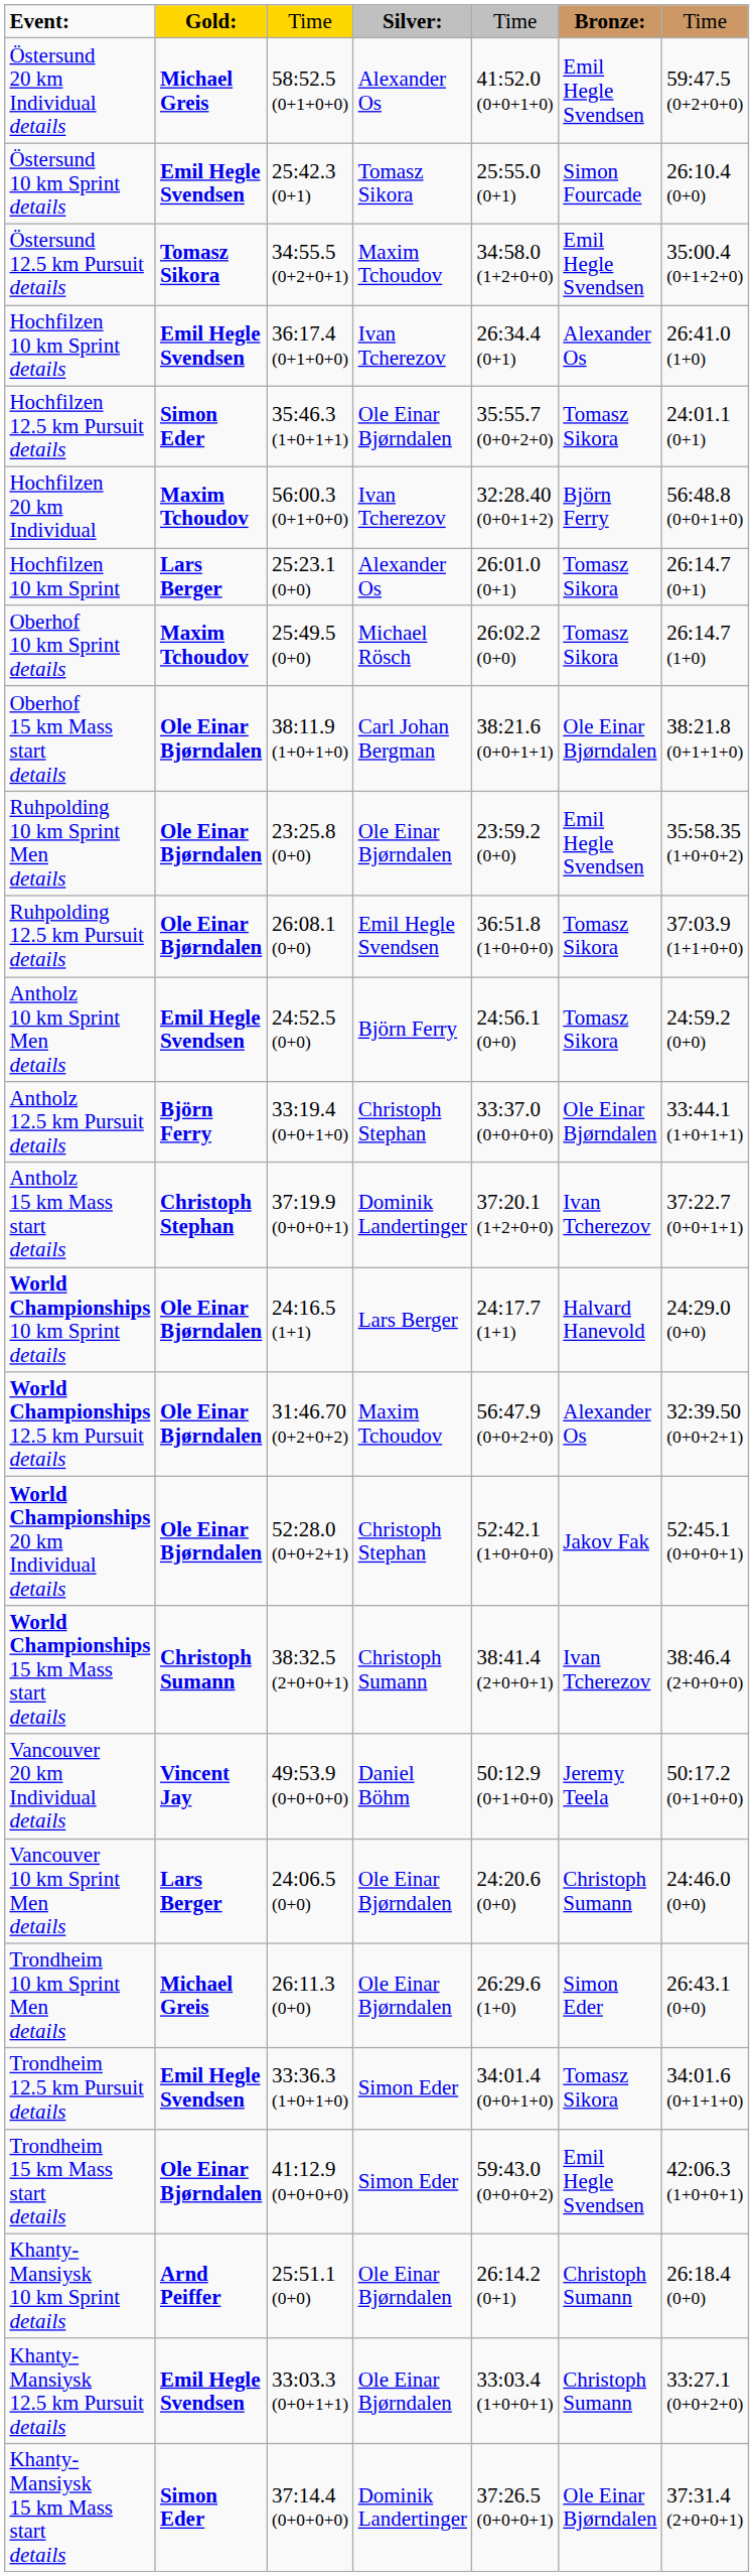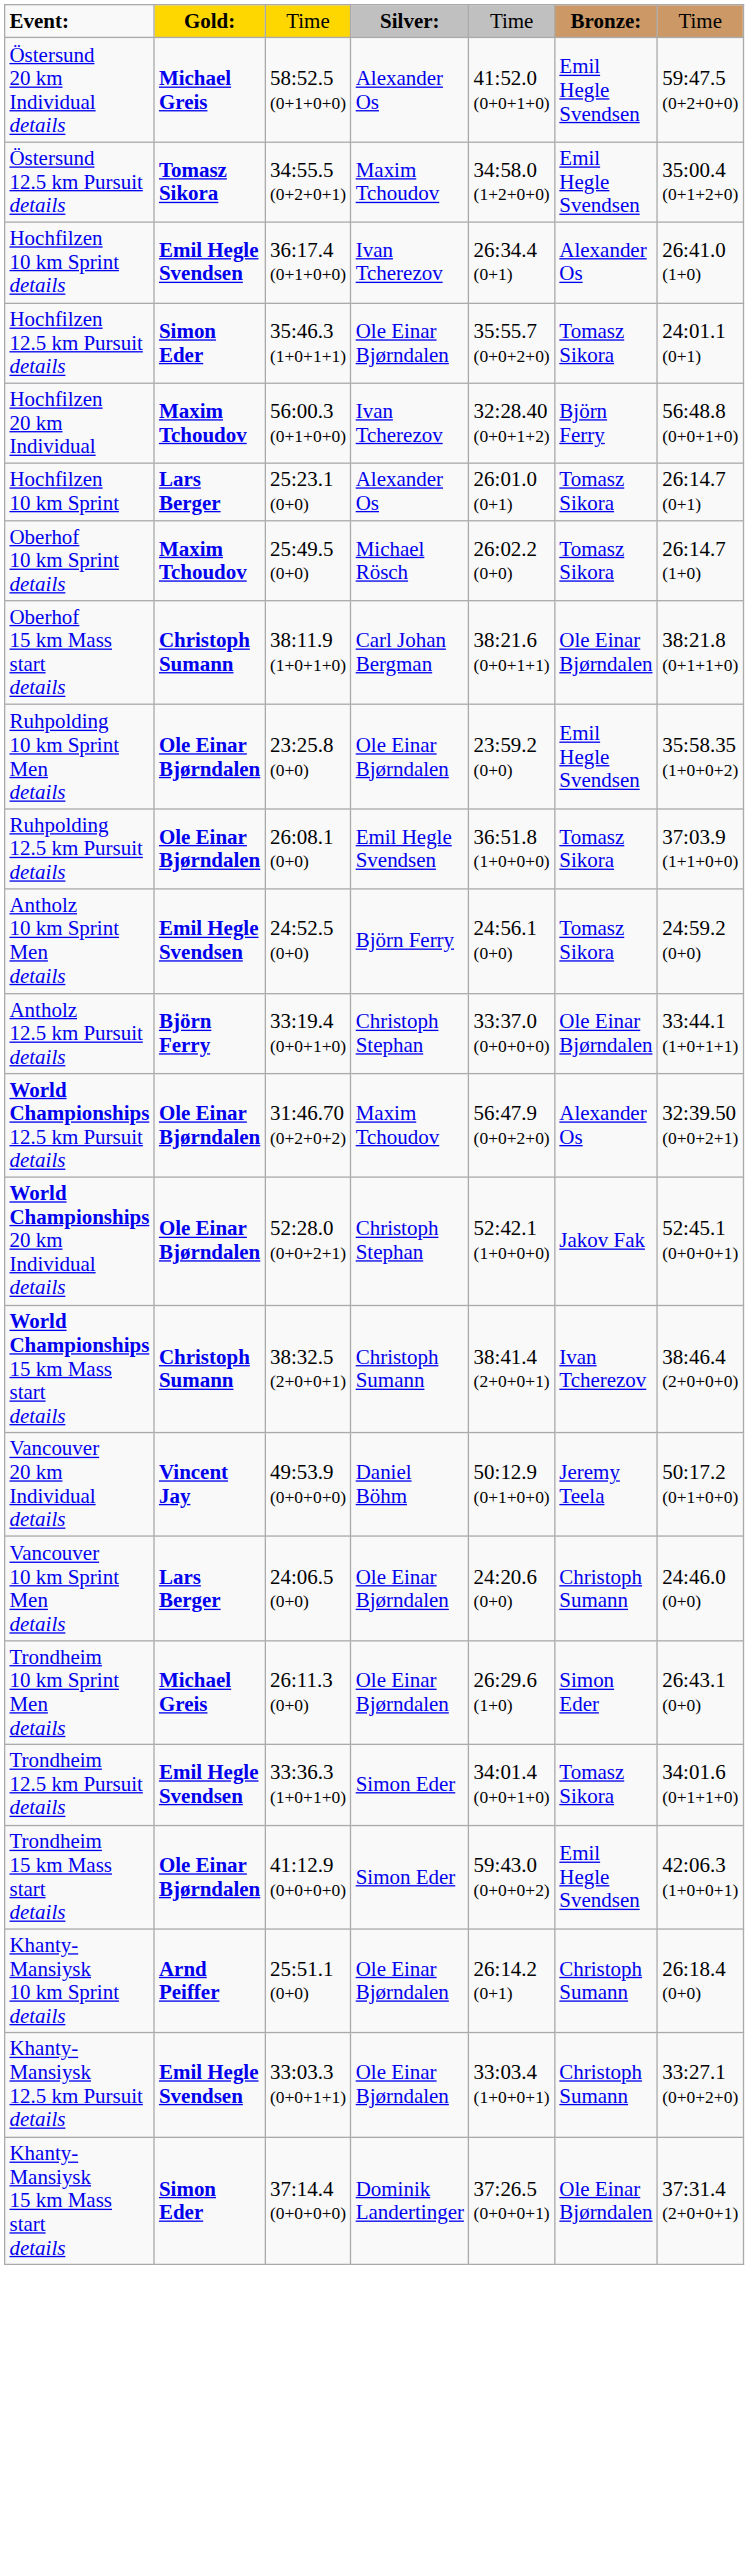 <table class="wikitable" width=85%>
 <tr>
 <td><strong>Event:</strong></td>
 <td style="text-align:center;background-color:gold;"><strong>Gold:</strong></td>
 <td style="text-align:center;background-color:gold;">Time</td>
 <td style="text-align:center;background-color:silver;"><strong>Silver:</strong></td>
 <td style="text-align:center;background-color:silver;">Time</td>
 <td style="text-align:center;background-color:#CC9966;"><strong>Bronze:</strong></td>
 <td style="text-align:center;background-color:#CC9966;">Time</td>
 </tr>
 <tr>
 <td><a href='#'>Östersund <br>20 km Individual</a><br><a href='#'><em>details</em></a></td>
 <td><strong><a href='#'>Michael Greis</a></strong><br><small></small></td>
 <td>58:52.5<br><small>(0+1+0+0)</small></td>
 <td><a href='#'>Alexander Os</a><br><small></small></td>
 <td>41:52.0<br><small>(0+0+1+0)</small></td>
 <td><a href='#'>Emil Hegle Svendsen</a><br><small></small></td>
 <td>59:47.5<br><small>(0+2+0+0)</small></td>
-</tr>
-<tr>
-<td><a href='#'>Östersund<br>10 km Sprint</a><br><a href='#'><em>details</em></a></td>
-<td><strong><a href='#'>Emil Hegle Svendsen</a></strong><br><small></small></td>
-<td>25:42.3<br><small>(0+1)</small></td>
-<td><a href='#'>Tomasz Sikora</a><br><small></small></td>
-<td>25:55.0<br><small>(0+1)</small></td>
-<td><a href='#'>Simon Fourcade</a><br><small></small></td>
-<td>26:10.4<br><small>(0+0)</small></td>
 </tr>
 <tr>
 <td><a href='#'>Östersund<br>12.5 km Pursuit</a><br><a href='#'><em>details</em></a></td>
 <td><strong><a href='#'>Tomasz Sikora</a></strong><br><small></small></td>
 <td>34:55.5<br><small>(0+2+0+1)</small></td>
 <td><a href='#'>Maxim Tchoudov</a><br><small></small></td>
 <td>34:58.0<br><small>(1+2+0+0)</small></td>
 <td><a href='#'>Emil Hegle Svendsen</a><br><small></small></td>
 <td>35:00.4<br><small>(0+1+2+0)</small></td>
 </tr>
 <tr>
 <td><a href='#'>Hochfilzen<br>10 km Sprint</a><br><a href='#'><em>details</em></a></td>
 <td><strong><a href='#'>Emil Hegle Svendsen</a></strong><br><small></small></td>
 <td>36:17.4<br><small>(0+1+0+0)</small></td>
 <td><a href='#'>Ivan Tcherezov</a><br><small></small></td>
 <td>26:34.4<br><small>(0+1)</small></td>
 <td><a href='#'>Alexander Os</a><br><small></small></td>
 <td>26:41.0<br><small>(1+0)</small></td>
 </tr>
 <tr>
 <td><a href='#'>Hochfilzen <br> 12.5 km Pursuit</a><br><a href='#'><em>details</em></a></td>
 <td><strong><a href='#'>Simon Eder</a></strong><br><small></small></td>
 <td>35:46.3<br><small>(1+0+1+1)</small></td>
 <td><a href='#'>Ole Einar Bjørndalen</a><br><small></small></td>
 <td>35:55.7<br><small>(0+0+2+0)</small></td>
 <td><a href='#'>Tomasz Sikora</a><br><small></small></td>
 <td>24:01.1<br><small>(0+1)</small></td>
 </tr>
 <tr>
 <td><a href='#'>Hochfilzen<br>20 km Individual</a><br></td>
 <td><strong><a href='#'>Maxim Tchoudov</a></strong><br><small></small></td>
 <td>56:00.3 <br><small>(0+1+0+0)</small></td>
 <td><a href='#'>Ivan Tcherezov</a><br><small></small></td>
 <td>32:28.40<br><small>(0+0+1+2)</small></td>
 <td><a href='#'>Björn Ferry</a><br><small></small></td>
 <td>56:48.8<br><small>(0+0+1+0)</small></td>
 </tr>
 <tr>
 <td><a href='#'>Hochfilzen<br>10 km Sprint</a><br></td>
 <td><strong><a href='#'>Lars Berger</a></strong><br><small></small></td>
 <td>25:23.1<br><small>(0+0)</small></td>
 <td><a href='#'>Alexander Os</a><br><small></small></td>
 <td>26:01.0<br><small>(0+1)</small></td>
 <td><a href='#'>Tomasz Sikora</a><br><small></small></td>
 <td>26:14.7<br><small>(0+1)</small></td>
 </tr>
 <tr>
 <td><a href='#'>Oberhof<br>10 km Sprint</a><br><a href='#'><em>details</em></a></td>
 <td><strong><a href='#'>Maxim Tchoudov</a></strong><br><small></small></td>
 <td>25:49.5<br><small>(0+0)</small></td>
 <td><a href='#'>Michael Rösch</a><br><small></small></td>
 <td>26:02.2<br><small>(0+0)</small></td>
 <td><a href='#'>Tomasz Sikora</a><br><small></small></td>
 <td>26:14.7<br><small>(1+0)</small></td>
 </tr>
 <tr>
 <td><a href='#'>Oberhof<br>15 km Mass start</a><br><a href='#'><em>details</em></a></td>
-<td><strong><a href='#'>Ole Einar Bjørndalen</a></strong><br><small></small></td>
+<td><strong><a href='#'>Christoph Sumann</a></strong><br><small></small></td>
 <td>38:11.9<br><small>(1+0+1+0)</small></td>
 <td><a href='#'>Carl Johan Bergman</a><br><small></small></td>
 <td>38:21.6<br><small>(0+0+1+1)</small></td>
 <td><a href='#'>Ole Einar Bjørndalen</a><br><small></small></td>
 <td>38:21.8<br><small>(0+1+1+0)</small></td>
 </tr>
 <tr>
 <td><a href='#'>Ruhpolding<br>10 km Sprint Men</a><br><a href='#'><em>details</em></a></td>
 <td><strong><a href='#'>Ole Einar Bjørndalen</a></strong><br><small></small></td>
 <td>23:25.8<br><small>(0+0)</small></td>
 <td><a href='#'>Ole Einar Bjørndalen</a><br><small></small></td>
 <td>23:59.2<br><small>(0+0)</small></td>
 <td><a href='#'>Emil Hegle Svendsen</a><br><small></small></td>
 <td>35:58.35<br><small>(1+0+0+2)</small></td>
 </tr>
 <tr>
 <td><a href='#'>Ruhpolding<br>12.5 km Pursuit</a><br><a href='#'><em>details</em></a></td>
 <td><strong><a href='#'>Ole Einar Bjørndalen</a></strong><br><small></small></td>
 <td>26:08.1<br><small>(0+0)</small></td>
 <td><a href='#'>Emil Hegle Svendsen</a><br><small></small></td>
 <td>36:51.8<br><small>(1+0+0+0)</small></td>
 <td><a href='#'>Tomasz Sikora</a><br><small></small></td>
 <td>37:03.9<br><small>(1+1+0+0)</small></td>
 </tr>
 <tr>
 <td><a href='#'>Antholz<br>10 km Sprint Men</a><br><a href='#'><em>details</em></a></td>
 <td><strong><a href='#'>Emil Hegle Svendsen</a><br><small></small></strong></td>
 <td>24:52.5<br><small>(0+0)</small></td>
 <td><a href='#'>Björn Ferry</a><br><small></small></td>
 <td>24:56.1<br><small>(0+0)</small></td>
 <td><a href='#'>Tomasz Sikora</a><br><small></small></td>
 <td>24:59.2<br><small>(0+0)</small></td>
 </tr>
 <tr>
 <td><a href='#'>Antholz<br>12.5 km Pursuit</a><br><a href='#'><em>details</em></a></td>
 <td><strong><a href='#'>Björn Ferry</a></strong><br><small></small></td>
 <td>33:19.4<br><small>(0+0+1+0)</small></td>
 <td><a href='#'>Christoph Stephan</a><br><small></small></td>
 <td>33:37.0<br><small>(0+0+0+0)</small></td>
 <td><a href='#'>Ole Einar Bjørndalen</a><br><small></small></td>
 <td>33:44.1<br><small>(1+0+1+1)</small></td>
-</tr>
-<tr>
-<td><a href='#'>Antholz<br>15 km Mass start</a><br><a href='#'><em>details</em></a></td>
-<td><strong><a href='#'>Christoph Stephan</a></strong><br><small></small></td>
-<td>37:19.9<br><small>(0+0+0+1)</small></td>
-<td><a href='#'>Dominik Landertinger</a><br><small></small></td>
-<td>37:20.1<br><small>(1+2+0+0)</small></td>
-<td><a href='#'>Ivan Tcherezov</a><br><small></small></td>
-<td>37:22.7<br><small>(0+0+1+1)</small></td>
-</tr>
-<tr>
-<td><a href='#'><strong>World Championships</strong><br>10 km Sprint</a><br><a href='#'><em>details</em></a></td>
-<td><strong><a href='#'>Ole Einar Bjørndalen</a><br><small></small></strong></td>
-<td>24:16.5<br><small>(1+1)</small></td>
-<td><a href='#'>Lars Berger</a><br><small></small></td>
-<td>24:17.7<br><small>(1+1)</small></td>
-<td><a href='#'>Halvard Hanevold</a><br><small></small></td>
-<td>24:29.0<br><small>(0+0)</small></td>
 </tr>
 <tr>
 <td><a href='#'><strong>World Championships</strong><br>12.5 km Pursuit</a><br><a href='#'><em>details</em></a></td>
 <td><strong><a href='#'>Ole Einar Bjørndalen</a></strong><br><small></small></td>
 <td>31:46.70<br><small>(0+2+0+2)</small></td>
 <td><a href='#'>Maxim Tchoudov</a><br><small></small></td>
 <td>56:47.9	 <br><small>(0+0+2+0)</small></td>
 <td><a href='#'>Alexander Os</a><br><small></small></td>
 <td>32:39.50<br><small>(0+0+2+1)</small></td>
 </tr>
 <tr>
 <td><a href='#'><strong>World Championships</strong><br>20 km Individual</a><br><a href='#'><em>details</em></a></td>
 <td><strong><a href='#'>Ole Einar Bjørndalen</a></strong><br><small></small></td>
 <td>52:28.0<br><small>(0+0+2+1)</small></td>
 <td><a href='#'>Christoph Stephan</a><br><small></small></td>
 <td>52:42.1<br><small>(1+0+0+0)</small></td>
 <td><a href='#'>Jakov Fak</a><br><small></small></td>
 <td>52:45.1<br><small>(0+0+0+1)</small></td>
 </tr>
 <tr>
 <td><a href='#'><strong>World Championships</strong><br>15 km Mass start</a><br><a href='#'><em>details</em></a></td>
 <td><strong><a href='#'>Christoph Sumann</a></strong><br><small></small></td>
 <td>38:32.5<br><small>(2+0+0+1)</small></td>
 <td><a href='#'>Christoph Sumann</a><br><small></small></td>
 <td>38:41.4<br><small>(2+0+0+1)</small></td>
 <td><a href='#'>Ivan Tcherezov</a><br><small></small></td>
 <td>38:46.4<br><small>(2+0+0+0)</small></td>
 </tr>
 <tr>
 <td><a href='#'>Vancouver<br>20 km Individual</a><br><a href='#'><em>details</em></a></td>
 <td><strong><a href='#'>Vincent Jay</a></strong><br><small></small></td>
 <td>49:53.9<br><small>(0+0+0+0)</small></td>
 <td><a href='#'>Daniel Böhm</a><br><small></small></td>
 <td>50:12.9<br><small>(0+1+0+0)</small></td>
 <td><a href='#'>Jeremy Teela</a><br><small></small></td>
 <td>50:17.2<br><small>(0+1+0+0)</small></td>
 </tr>
 <tr>
 <td><a href='#'>Vancouver<br>10 km Sprint Men</a><br><a href='#'><em>details</em></a></td>
 <td><strong><a href='#'>Lars Berger</a></strong><br><small></small></td>
 <td>24:06.5<br><small>(0+0)</small></td>
 <td><a href='#'>Ole Einar Bjørndalen</a><br><small></small></td>
 <td>24:20.6<br><small>(0+0)</small></td>
 <td><a href='#'>Christoph Sumann</a><br><small></small></td>
 <td>24:46.0<br><small>(0+0)</small></td>
 </tr>
 <tr>
 <td><a href='#'>Trondheim<br>10 km Sprint Men</a><br><a href='#'><em>details</em></a></td>
 <td><strong><a href='#'>Michael Greis</a></strong><br><small></small></td>
 <td>26:11.3<br><small>(0+0)</small></td>
 <td><a href='#'>Ole Einar Bjørndalen</a><br><small></small></td>
 <td>26:29.6<br><small>(1+0)</small></td>
 <td><a href='#'>Simon Eder</a><br><small></small></td>
 <td>26:43.1<br><small>(0+0)</small></td>
 </tr>
 <tr>
 <td><a href='#'>Trondheim<br>12.5 km Pursuit</a><br><a href='#'><em>details</em></a></td>
 <td><strong><a href='#'>Emil Hegle Svendsen</a></strong><br><small></small></td>
 <td>33:36.3<br><small>(1+0+1+0)</small></td>
 <td><a href='#'>Simon Eder</a><br><small></small></td>
 <td>34:01.4<br><small>(0+0+1+0)</small></td>
 <td><a href='#'>Tomasz Sikora</a><br><small></small></td>
 <td>34:01.6<br><small>(0+1+1+0)</small></td>
 </tr>
 <tr>
 <td><a href='#'>Trondheim<br>15 km Mass start</a><br><a href='#'><em>details</em></a></td>
 <td><strong><a href='#'>Ole Einar Bjørndalen</a></strong><br><small></small></td>
 <td>41:12.9<br><small>(0+0+0+0)</small></td>
 <td><a href='#'>Simon Eder</a><br><small></small></td>
 <td>59:43.0<br><small>(0+0+0+2)</small></td>
 <td><a href='#'>Emil Hegle Svendsen</a><br><small></small></td>
 <td>42:06.3<br><small>(1+0+0+1)</small></td>
 </tr>
 <tr>
 <td><a href='#'>Khanty-Mansiysk<br>10 km Sprint</a><br><a href='#'><em>details</em></a></td>
 <td><strong><a href='#'>Arnd Peiffer</a></strong><br><small></small></td>
 <td>25:51.1<br><small>(0+0)</small></td>
 <td><a href='#'>Ole Einar Bjørndalen</a><br><small></small></td>
 <td>26:14.2<br><small>(0+1)</small></td>
 <td><a href='#'>Christoph Sumann</a><br><small></small></td>
 <td>26:18.4<br><small>(0+0)</small></td>
 </tr>
 <tr>
 <td><a href='#'>Khanty-Mansiysk<br>12.5 km Pursuit</a><br><a href='#'><em>details</em></a></td>
 <td><strong><a href='#'>Emil Hegle Svendsen</a></strong><br><small></small></td>
 <td>33:03.3<br><small>(0+0+1+1)</small></td>
 <td><a href='#'>Ole Einar Bjørndalen</a><br><small></small></td>
 <td>33:03.4<br><small>(1+0+0+1)</small></td>
 <td><a href='#'>Christoph Sumann</a><br><small></small></td>
 <td>33:27.1<br><small>(0+0+2+0)</small></td>
 </tr>
 <tr>
 <td><a href='#'>Khanty-Mansiysk<br>15 km Mass start</a><br><a href='#'><em>details</em></a></td>
 <td><strong><a href='#'>Simon Eder</a></strong><br><small></small></td>
 <td>37:14.4<br><small>(0+0+0+0)</small></td>
 <td><a href='#'>Dominik Landertinger</a><br><small></small></td>
 <td>37:26.5	<br><small>(0+0+0+1)</small></td>
 <td><a href='#'>Ole Einar Bjørndalen</a><br><small></small></td>
 <td>37:31.4<br><small>(2+0+0+1)</small></td>
 </tr>
 </table>
